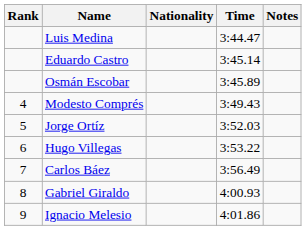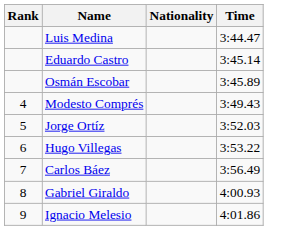 <table class="wikitable sortable" style="text-align:center;font-size:95%">
 <tr>
 <th>Rank</th>
 <th>Name</th>
 <th>Nationality</th>
 <th>Time</th>
-<th>Notes</th>
 </tr>
 <tr>
 <td></td>
 <td align=left><a href='#'>Luis Medina</a></td>
 <td align=left></td>
 <td>3:44.47</td>
-<td></td>
 </tr>
 <tr>
 <td></td>
 <td align=left><a href='#'>Eduardo Castro</a></td>
 <td align=left></td>
 <td>3:45.14</td>
-<td></td>
 </tr>
 <tr>
 <td></td>
 <td align=left><a href='#'>Osmán Escobar</a></td>
 <td align=left></td>
 <td>3:45.89</td>
-<td></td>
 </tr>
 <tr>
 <td>4</td>
 <td align=left><a href='#'>Modesto Comprés</a></td>
 <td align=left></td>
 <td>3:49.43</td>
-<td></td>
 </tr>
 <tr>
 <td>5</td>
 <td align=left><a href='#'>Jorge Ortíz</a></td>
 <td align=left></td>
 <td>3:52.03</td>
-<td></td>
 </tr>
 <tr>
 <td>6</td>
 <td align=left><a href='#'>Hugo Villegas</a></td>
 <td align=left></td>
 <td>3:53.22</td>
-<td></td>
 </tr>
 <tr>
 <td>7</td>
 <td align=left><a href='#'>Carlos Báez</a></td>
 <td align=left></td>
 <td>3:56.49</td>
-<td></td>
 </tr>
 <tr>
 <td>8</td>
 <td align=left><a href='#'>Gabriel Giraldo</a></td>
 <td align=left></td>
 <td>4:00.93</td>
-<td></td>
 </tr>
 <tr>
 <td>9</td>
 <td align=left><a href='#'>Ignacio Melesio</a></td>
 <td align=left></td>
 <td>4:01.86</td>
-<td></td>
 </tr>
 </table>
